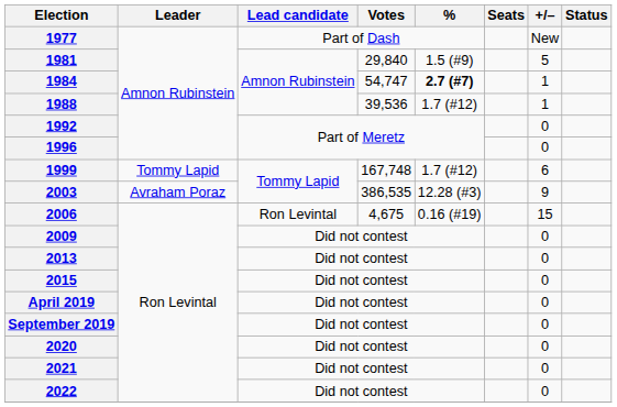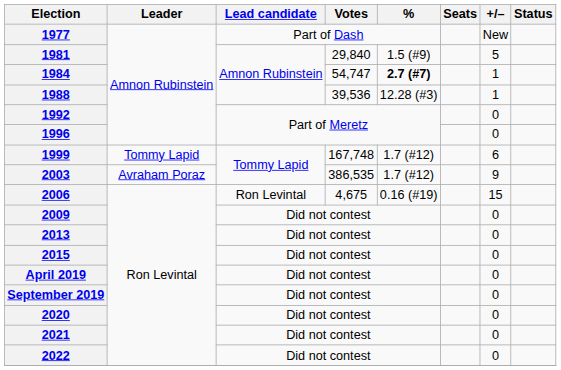 <table class=wikitable style=text-align:center>
 <tr>
 <th>Election</th>
 <th>Leader</th>
 <th><a href='#'>Lead candidate</a></th>
 <th>Votes</th>
 <th>%</th>
 <th>Seats</th>
 <th>+/–</th>
 <th>Status</th>
 </tr>
 <tr>
 <th><a href='#'>1977</a></th>
 <td rowspan="6"><a href='#'>Amnon Rubinstein</a></td>
 <td colspan=3>Part of <a href='#'>Dash</a></td>
 <td></td>
 <td>New</td>
 <td></td>
 </tr>
 <tr>
 <th><a href='#'>1981</a></th>
 <td rowspan="3"><a href='#'>Amnon Rubinstein</a></td>
 <td>29,840</td>
 <td>1.5 (#9)</td>
 <td></td>
 <td> 5</td>
 <td></td>
 </tr>
 <tr>
 <th><a href='#'>1984</a></th>
 <td>54,747</td>
 <td><strong>2.7 (#7)</strong></td>
 <td></td>
 <td> 1</td>
 <td></td>
 </tr>
 <tr>
 <th><a href='#'>1988</a></th>
 <td>39,536</td>
-<td>1.7 (#12)</td>
+<td>12.28 (#3)</td>
 <td></td>
 <td> 1</td>
 <td></td>
 </tr>
 <tr>
 <th><a href='#'>1992</a></th>
 <td colspan=3 rowspan=2>Part of <a href='#'>Meretz</a></td>
 <td></td>
 <td> 0</td>
 <td></td>
 </tr>
 <tr>
 <th><a href='#'>1996</a></th>
 <td></td>
 <td> 0</td>
 <td></td>
 </tr>
 <tr>
 <th><a href='#'>1999</a></th>
 <td><a href='#'>Tommy Lapid</a></td>
 <td rowspan="2"><a href='#'>Tommy Lapid</a></td>
 <td>167,748</td>
 <td>1.7 (#12)</td>
 <td></td>
 <td> 6</td>
 <td></td>
 </tr>
 <tr>
 <th><a href='#'>2003</a></th>
 <td><a href='#'>Avraham Poraz</a></td>
 <td>386,535</td>
-<td>12.28 (#3)</td>
+<td>1.7 (#12)</td>
 <td></td>
 <td> 9</td>
 <td></td>
 </tr>
 <tr>
 <th><a href='#'>2006</a></th>
 <td rowspan="9">Ron Levintal</td>
 <td>Ron Levintal</td>
 <td>4,675</td>
 <td>0.16 (#19)</td>
 <td></td>
 <td> 15</td>
 <td></td>
 </tr>
 <tr>
 <th><a href='#'>2009</a></th>
 <td colspan="3">Did not contest</td>
 <td></td>
 <td> 0</td>
 <td></td>
 </tr>
 <tr>
 <th><a href='#'>2013</a></th>
 <td colspan="3">Did not contest</td>
 <td></td>
 <td> 0</td>
 <td></td>
 </tr>
 <tr>
 <th><a href='#'>2015</a></th>
 <td colspan="3">Did not contest</td>
 <td></td>
 <td> 0</td>
 <td></td>
 </tr>
 <tr>
 <th><a href='#'>April 2019</a></th>
 <td colspan="3">Did not contest</td>
 <td></td>
 <td> 0</td>
 <td></td>
 </tr>
 <tr>
 <th><a href='#'>September 2019</a></th>
 <td colspan="3">Did not contest</td>
 <td></td>
 <td> 0</td>
 <td></td>
 </tr>
 <tr>
 <th><a href='#'>2020</a></th>
 <td colspan="3">Did not contest</td>
 <td></td>
 <td> 0</td>
 <td></td>
 </tr>
 <tr>
 <th><a href='#'>2021</a></th>
 <td colspan="3">Did not contest</td>
 <td></td>
 <td> 0</td>
 <td></td>
 </tr>
 <tr>
 <th><a href='#'>2022</a></th>
 <td colspan="3">Did not contest</td>
 <td></td>
 <td> 0</td>
 <td></td>
 </tr>
 <tr>
 </tr>
 </table>
